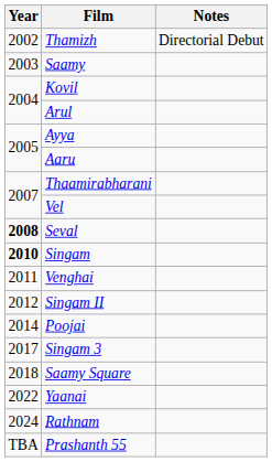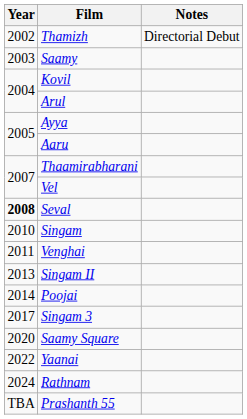 <table class="wikitable sortable">
 <tr>
 <th>Year</th>
 <th>Film</th>
 <th>Notes</th>
 </tr>
 <tr>
 <td>2002</td>
 <td><em><a href='#'>Thamizh</a></em></td>
 <td>Directorial Debut</td>
 </tr>
 <tr>
 <td>2003</td>
 <td><em><a href='#'>Saamy</a></em></td>
 <td></td>
 </tr>
 <tr>
 <td rowspan="2">2004</td>
 <td><em><a href='#'>Kovil</a></em></td>
 <td></td>
 </tr>
 <tr>
 <td><em><a href='#'>Arul</a></em></td>
 <td></td>
 </tr>
 <tr>
 <td rowspan="2">2005</td>
 <td><em><a href='#'>Ayya</a></em></td>
 <td></td>
 </tr>
 <tr>
 <td><em><a href='#'>Aaru</a></em></td>
 <td></td>
 </tr>
 <tr>
 <td rowspan="2">2007</td>
 <td><em><a href='#'>Thaamirabharani</a></em></td>
 <td></td>
 </tr>
 <tr>
 <td><em><a href='#'>Vel</a></em></td>
 <td></td>
 </tr>
 <tr>
 <td><strong>2008</strong></td>
 <td><em><a href='#'>Seval</a></em></td>
 <td></td>
 </tr>
 <tr>
-<td><strong>2010</strong></td>
+<td>2010</td>
 <td><em><a href='#'>Singam</a></em></td>
 <td></td>
 </tr>
 <tr>
 <td>2011</td>
 <td><em><a href='#'>Venghai</a></em></td>
 <td></td>
 </tr>
 <tr>
-<td>2012</td>
+<td>2013</td>
 <td><em><a href='#'>Singam II</a></em></td>
 <td></td>
 </tr>
 <tr>
 <td>2014</td>
 <td><em><a href='#'>Poojai</a></em></td>
 <td></td>
 </tr>
 <tr>
 <td>2017</td>
 <td><em><a href='#'>Singam 3</a></em></td>
 <td></td>
 </tr>
 <tr>
-<td>2018</td>
+<td>2020</td>
 <td><em><a href='#'>Saamy Square</a></em></td>
 <td></td>
 </tr>
 <tr>
 <td>2022</td>
 <td><em><a href='#'>Yaanai</a></em></td>
 <td></td>
 </tr>
 <tr>
 <td>2024</td>
 <td><em><a href='#'>Rathnam</a></em></td>
 <td></td>
 </tr>
 <tr>
 <td>TBA</td>
 <td><em><a href='#'>Prashanth 55</a></em></td>
 <td></td>
 </tr>
 </table>
